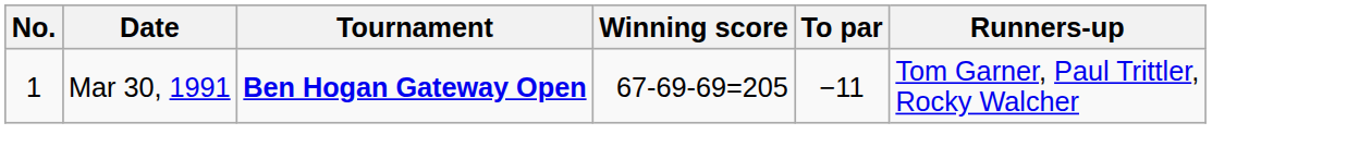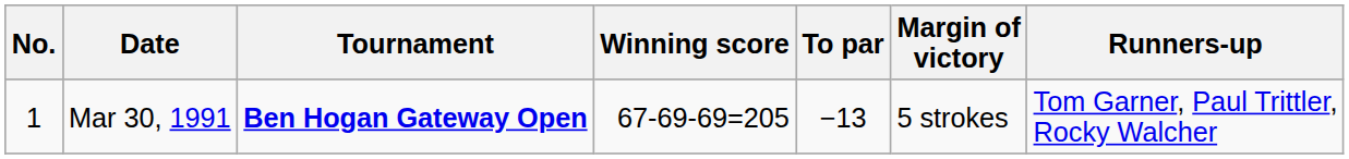 <table class="wikitable" style="font-size:95%;">
 <tr>
 <th>No.</th>
 <th>Date</th>
 <th>Tournament</th>
 <th>Winning score</th>
 <th>To par</th>
+<th>Margin of<br>victory</th>
 <th>Runners-up</th>
 </tr>
 <tr>
 <td align=center>1</td>
 <td align=right>Mar 30, <a href='#'>1991</a></td>
 <td><strong><a href='#'>Ben Hogan Gateway Open</a></strong></td>
 <td align=right>67-69-69=205</td>
-<td align=center>−11</td>
+<td align=center>−13</td>
+<td>5 strokes</td>
 <td> <a href='#'>Tom Garner</a>,  <a href='#'>Paul Trittler</a>,<br> <a href='#'>Rocky Walcher</a></td>
 </tr>
 </table>
